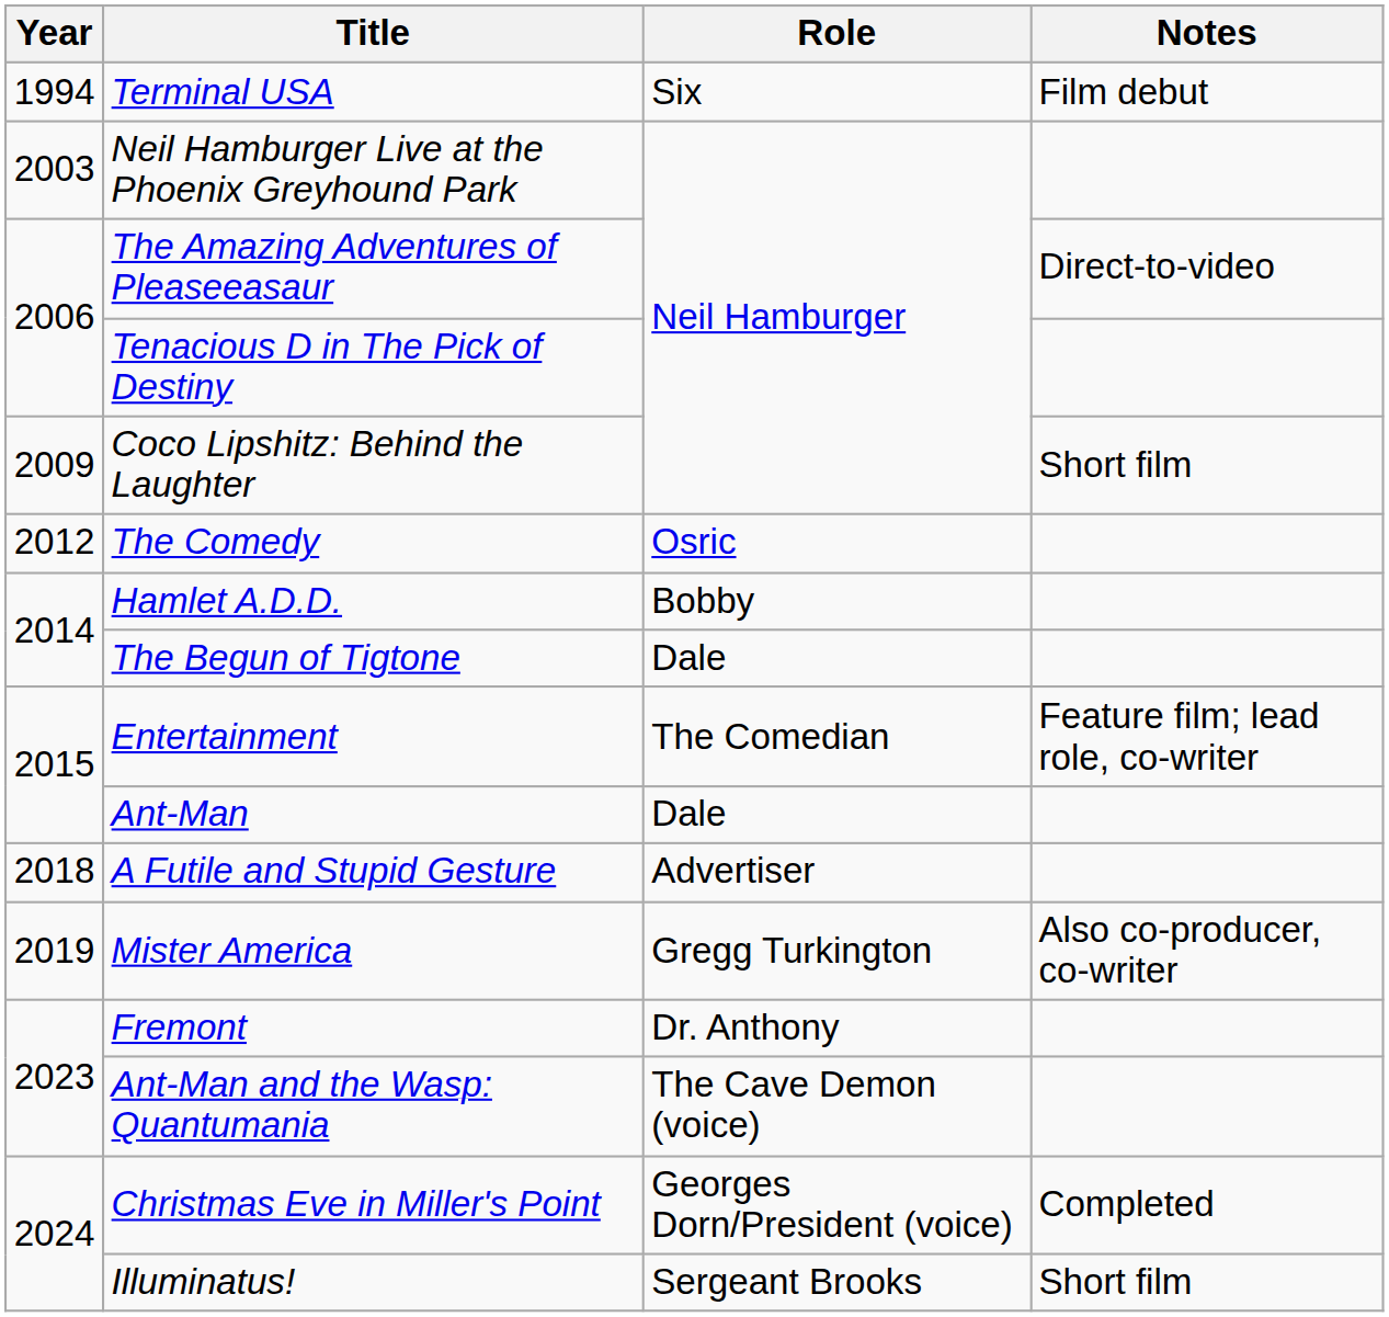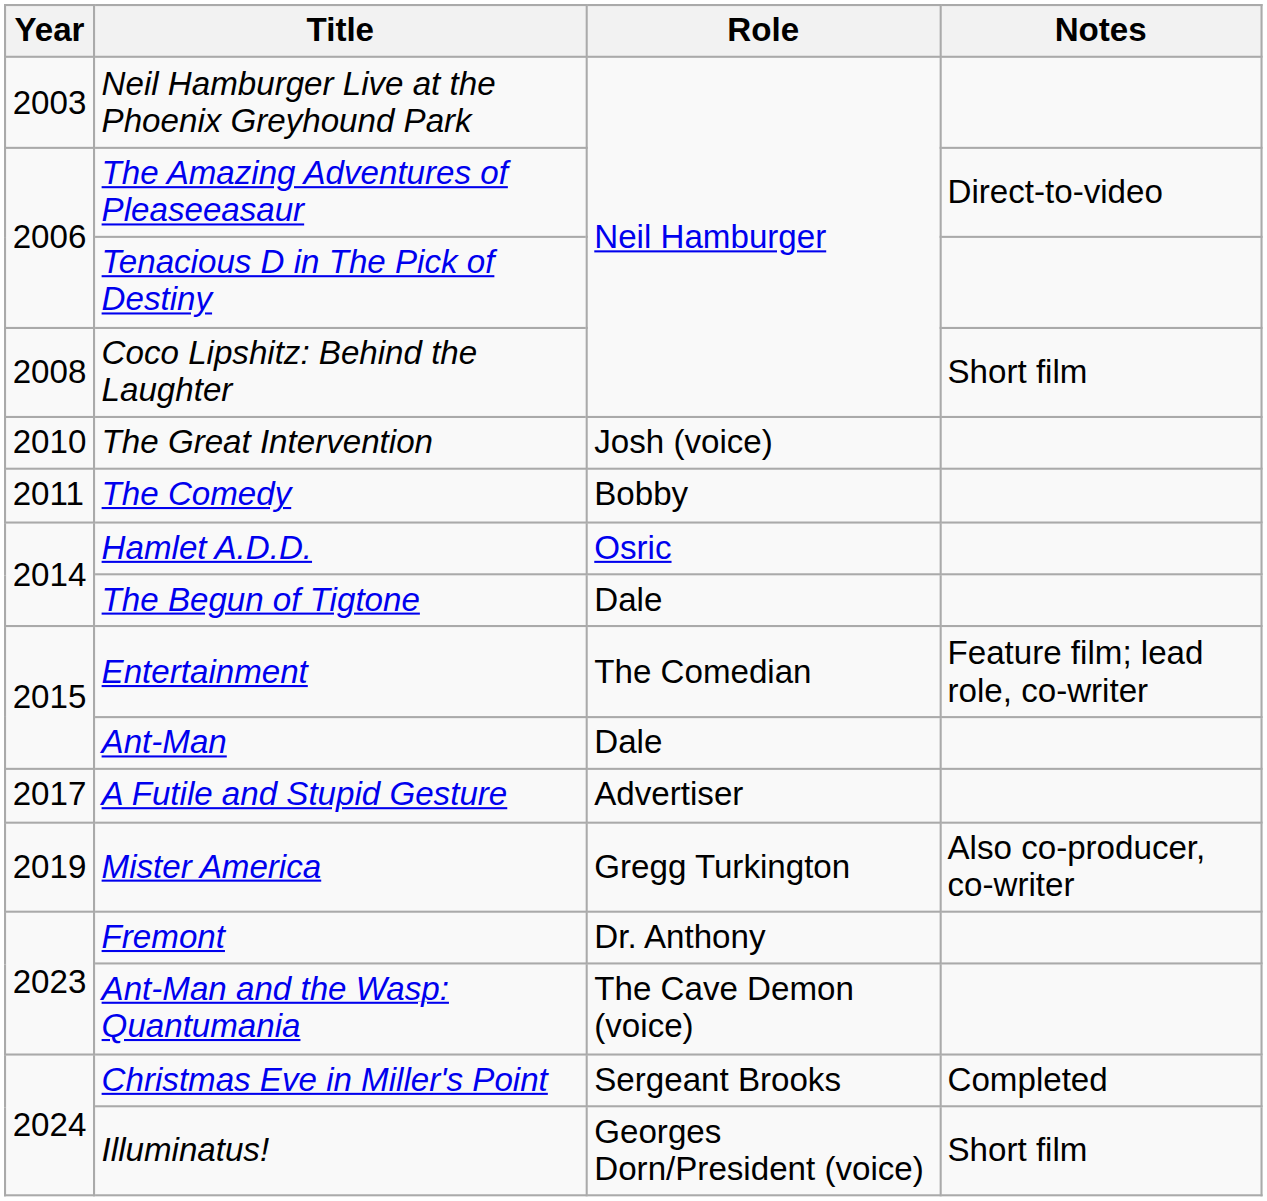 <table class = "wikitable sortable">
 <tr>
 <th>Year</th>
 <th>Title</th>
 <th>Role</th>
 <th>Notes</th>
-</tr>
-<tr>
-<td>1994</td>
-<td><em><a href='#'>Terminal USA</a></em></td>
-<td>Six</td>
-<td>Film debut</td>
 </tr>
 <tr>
 <td>2003</td>
 <td><em>Neil Hamburger Live at the Phoenix Greyhound Park</em></td>
 <td rowspan="4"><a href='#'>Neil Hamburger</a></td>
 <td></td>
 </tr>
 <tr>
 <td rowspan="2">2006</td>
 <td><em><a href='#'>The Amazing Adventures of Pleaseeasaur</a></em></td>
 <td>Direct-to-video</td>
 </tr>
 <tr>
 <td><em><a href='#'>Tenacious D in The Pick of Destiny</a></em></td>
 <td></td>
 </tr>
 <tr>
-<td>2009</td>
+<td>2008</td>
 <td><em>Coco Lipshitz: Behind the Laughter</em></td>
 <td>Short film</td>
 </tr>
 <tr>
-<td>2012</td>
+<td>2010</td>
+<td><em>The Great Intervention</em></td>
+<td>Josh (voice)</td>
+<td></td>
+</tr>
+<tr>
+<td>2011</td>
 <td><em><a href='#'>The Comedy</a></em></td>
-<td><a href='#'>Osric</a></td>
+<td>Bobby</td>
 <td></td>
 </tr>
 <tr>
 <td rowspan="2">2014</td>
 <td><em><a href='#'>Hamlet A.D.D.</a></em></td>
-<td>Bobby</td>
+<td><a href='#'>Osric</a></td>
 <td></td>
 </tr>
 <tr>
 <td><em><a href='#'>The Begun of Tigtone</a></em></td>
 <td>Dale</td>
 </tr>
 <tr>
 <td rowspan="2">2015</td>
 <td><em><a href='#'>Entertainment</a></em></td>
 <td>The Comedian</td>
 <td>Feature film; lead role, co-writer</td>
 </tr>
 <tr>
 <td><em><a href='#'>Ant-Man</a></em></td>
 <td>Dale</td>
 <td></td>
 </tr>
 <tr>
-<td>2018</td>
+<td>2017</td>
 <td><em><a href='#'>A Futile and Stupid Gesture</a></em></td>
 <td>Advertiser</td>
 <td></td>
 </tr>
 <tr>
 <td>2019</td>
 <td><em><a href='#'>Mister America</a></em></td>
 <td>Gregg Turkington</td>
 <td>Also co-producer, co-writer</td>
 </tr>
 <tr>
 <td rowspan="2">2023</td>
 <td><em><a href='#'>Fremont</a></em></td>
 <td>Dr. Anthony</td>
 <td></td>
 </tr>
 <tr>
 <td><em><a href='#'>Ant-Man and the Wasp: Quantumania</a></em></td>
 <td>The Cave Demon (voice)</td>
 <td></td>
 </tr>
 <tr>
 <td rowspan="2">2024</td>
 <td><em><a href='#'>Christmas Eve in Miller's Point</a></em></td>
-<td>Georges Dorn/President (voice)</td>
+<td>Sergeant Brooks</td>
 <td>Completed</td>
 </tr>
 <tr>
 <td><em>Illuminatus!</em></td>
-<td>Sergeant Brooks</td>
+<td>Georges Dorn/President (voice)</td>
 <td>Short film</td>
 </tr>
 </table>
